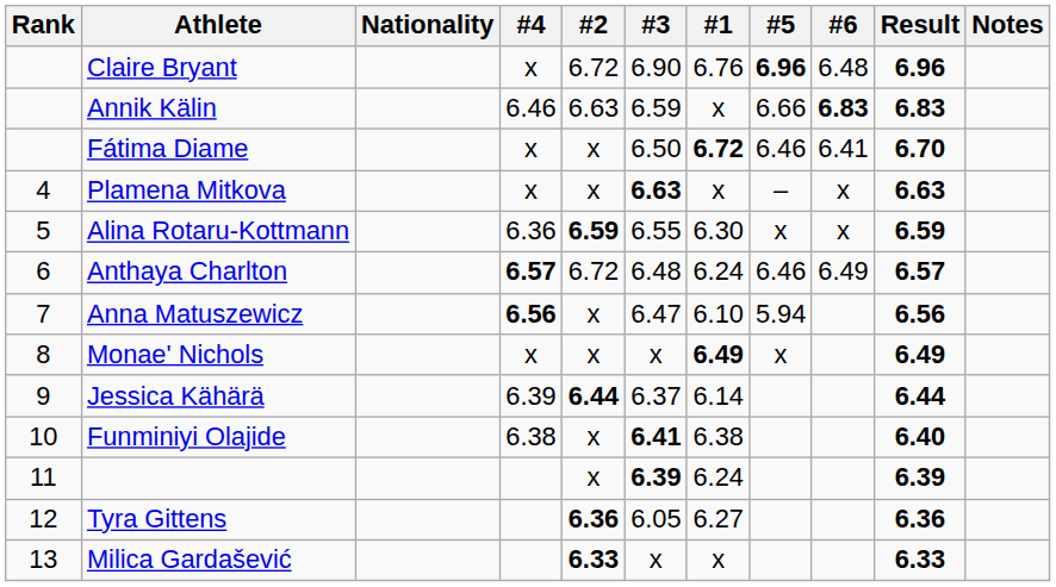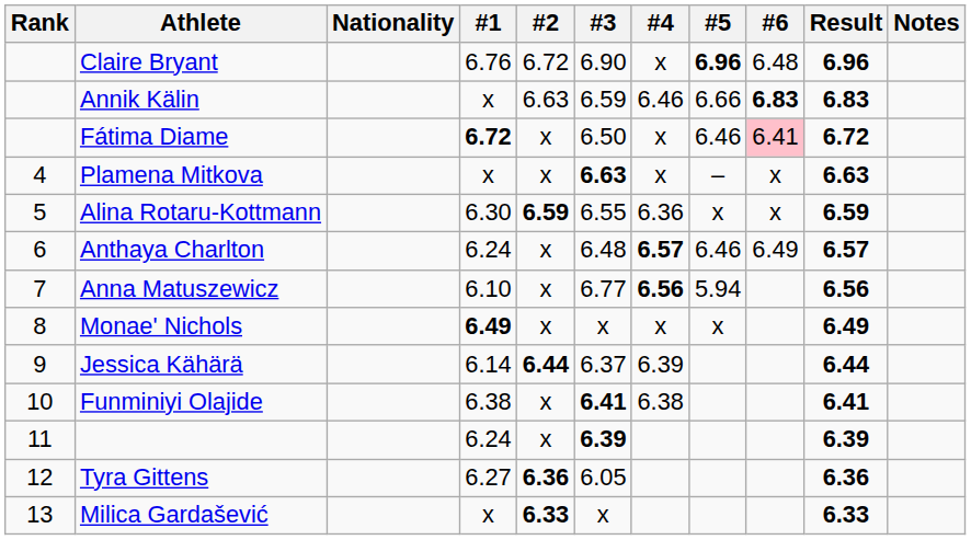 <table class="wikitable sortable" style="text-align:center">
 <tr>
 <th>Rank</th>
 <th>Athlete</th>
 <th>Nationality</th>
-<th>#4</th>
+<th>#1</th>
 <th>#2</th>
 <th>#3</th>
-<th>#1</th>
+<th>#4</th>
 <th>#5</th>
 <th>#6</th>
 <th>Result</th>
 <th>Notes</th>
 </tr>
 <tr>
 <td></td>
 <td align=left><a href='#'>Claire Bryant</a></td>
 <td align=left></td>
-<td>x</td>
+<td>6.76</td>
 <td>6.72</td>
 <td>6.90</td>
-<td>6.76</td>
+<td>x</td>
 <td><strong>6.96</strong></td>
 <td>6.48</td>
 <td><strong>6.96</strong></td>
 <td></td>
 </tr>
 <tr>
 <td></td>
 <td align=left><a href='#'>Annik Kälin</a></td>
 <td align=left></td>
-<td>6.46</td>
+<td>x</td>
 <td>6.63</td>
 <td>6.59</td>
-<td>x</td>
+<td>6.46</td>
 <td>6.66</td>
 <td><strong>6.83</strong></td>
 <td><strong>6.83</strong></td>
 <td></td>
 </tr>
 <tr>
 <td></td>
 <td align=left><a href='#'>Fátima Diame</a></td>
 <td align=left></td>
-<td>x</td>
+<td><strong>6.72</strong></td>
 <td>x</td>
 <td>6.50</td>
+<td>x</td>
+<td>6.46</td>
+<td style="background: pink;">6.41</td>
 <td><strong>6.72</strong></td>
-<td>6.46</td>
-<td>6.41</td>
-<td><strong>6.70</strong></td>
 <td></td>
 </tr>
 <tr>
 <td>4</td>
 <td align=left><a href='#'>Plamena Mitkova</a></td>
 <td align=left></td>
 <td>x</td>
 <td>x</td>
 <td><strong>6.63</strong></td>
 <td>x</td>
 <td>–</td>
 <td>x</td>
 <td><strong>6.63</strong></td>
 <td></td>
 </tr>
 <tr>
 <td>5</td>
 <td align=left><a href='#'>Alina Rotaru-Kottmann</a></td>
 <td align=left></td>
-<td>6.36</td>
+<td>6.30</td>
 <td><strong>6.59</strong></td>
 <td>6.55</td>
-<td>6.30</td>
+<td>6.36</td>
 <td>x</td>
 <td>x</td>
 <td><strong>6.59</strong></td>
 <td></td>
 </tr>
 <tr>
 <td>6</td>
 <td align=left><a href='#'>Anthaya Charlton</a></td>
 <td align=left></td>
+<td>6.24</td>
+<td>x</td>
+<td>6.48</td>
 <td><strong>6.57</strong></td>
-<td>6.72</td>
-<td>6.48</td>
-<td>6.24</td>
 <td>6.46</td>
 <td>6.49</td>
 <td><strong>6.57</strong></td>
 <td></td>
 </tr>
 <tr>
 <td>7</td>
 <td align=left><a href='#'>Anna Matuszewicz</a></td>
 <td align=left></td>
+<td>6.10</td>
+<td>x</td>
+<td>6.77</td>
 <td><strong>6.56</strong></td>
-<td>x</td>
-<td>6.47</td>
-<td>6.10</td>
 <td>5.94</td>
 <td></td>
 <td><strong>6.56</strong></td>
 <td></td>
 </tr>
 <tr>
 <td>8</td>
 <td align=left><a href='#'>Monae' Nichols</a></td>
 <td align=left></td>
+<td><strong>6.49</strong></td>
 <td>x</td>
 <td>x</td>
 <td>x</td>
-<td><strong>6.49</strong></td>
 <td>x</td>
 <td></td>
 <td><strong>6.49</strong></td>
 <td></td>
 </tr>
 <tr>
 <td>9</td>
 <td align=left><a href='#'>Jessica Kähärä</a></td>
 <td align=left></td>
-<td>6.39</td>
+<td>6.14</td>
 <td><strong>6.44</strong></td>
 <td>6.37</td>
-<td>6.14</td>
+<td>6.39</td>
 <td></td>
 <td></td>
 <td><strong>6.44</strong></td>
 <td></td>
 </tr>
 <tr>
 <td>10</td>
 <td align=left><a href='#'>Funminiyi Olajide</a></td>
 <td align=left></td>
 <td>6.38</td>
 <td>x</td>
 <td><strong>6.41</strong></td>
 <td>6.38</td>
 <td></td>
 <td></td>
-<td><strong>6.40</strong></td>
+<td><strong>6.41</strong></td>
 <td></td>
 </tr>
 <tr>
 <td>11</td>
 <td align=left></td>
 <td align=left></td>
-<td></td>
+<td>6.24</td>
 <td>x</td>
 <td><strong>6.39</strong></td>
-<td>6.24</td>
+<td></td>
 <td></td>
 <td></td>
 <td><strong>6.39</strong></td>
 <td></td>
 </tr>
 <tr>
 <td>12</td>
 <td align=left><a href='#'>Tyra Gittens</a></td>
 <td align=left></td>
-<td></td>
+<td>6.27</td>
 <td><strong>6.36</strong></td>
 <td>6.05</td>
-<td>6.27</td>
+<td></td>
 <td></td>
 <td></td>
 <td><strong>6.36</strong></td>
 <td></td>
 </tr>
 <tr>
 <td>13</td>
 <td align=left><a href='#'>Milica Gardašević</a></td>
 <td align=left></td>
-<td></td>
+<td>x</td>
 <td><strong>6.33</strong></td>
 <td>x</td>
-<td>x</td>
+<td></td>
 <td></td>
 <td></td>
 <td><strong>6.33</strong></td>
 <td></td>
 </tr>
 </table>
